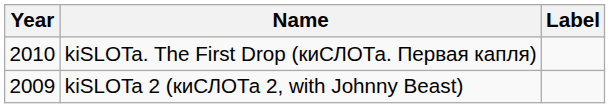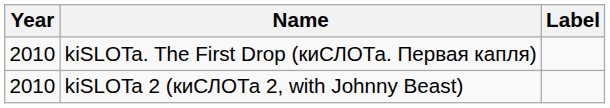 <table class="wikitable">
 <tr>
 <th>Year</th>
 <th>Name</th>
 <th>Label</th>
 </tr>
 <tr>
 <td>2010</td>
 <td>kiSLOTa. The First Drop (киСЛОТа. Первая капля)</td>
 <td></td>
 </tr>
 <tr>
-<td>2009</td>
+<td>2010</td>
 <td>kiSLOTa 2 (киСЛОТа 2, with Johnny Beast)</td>
 </tr>
 </table>
